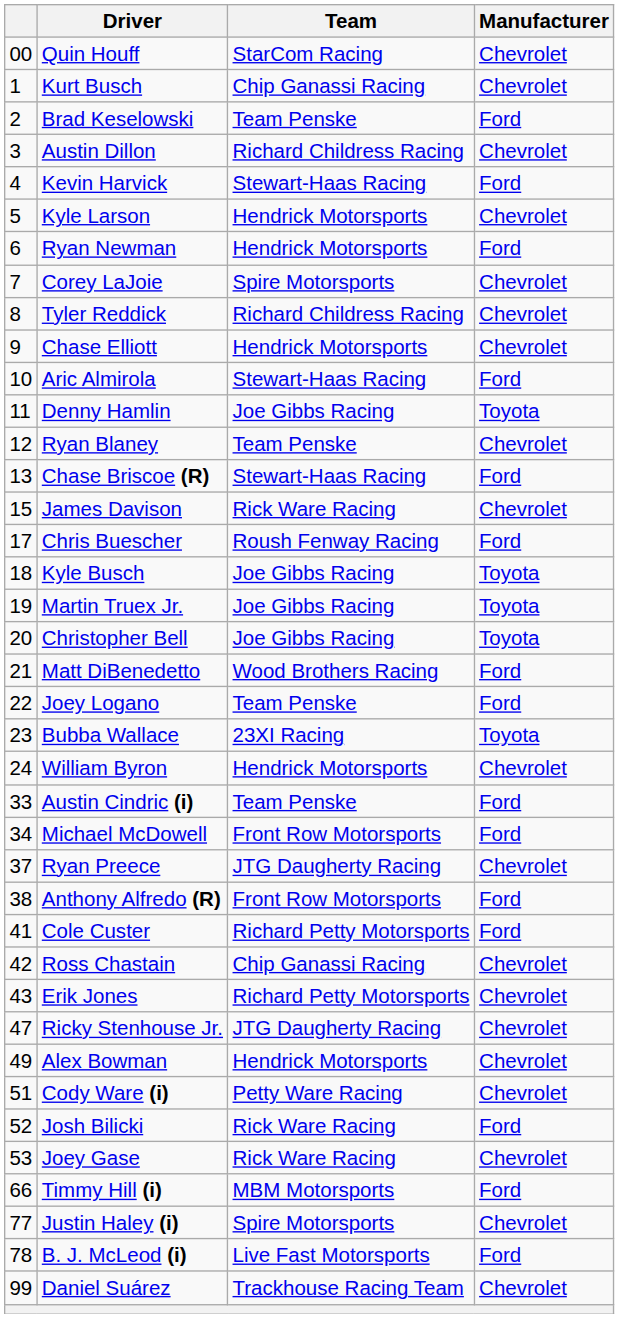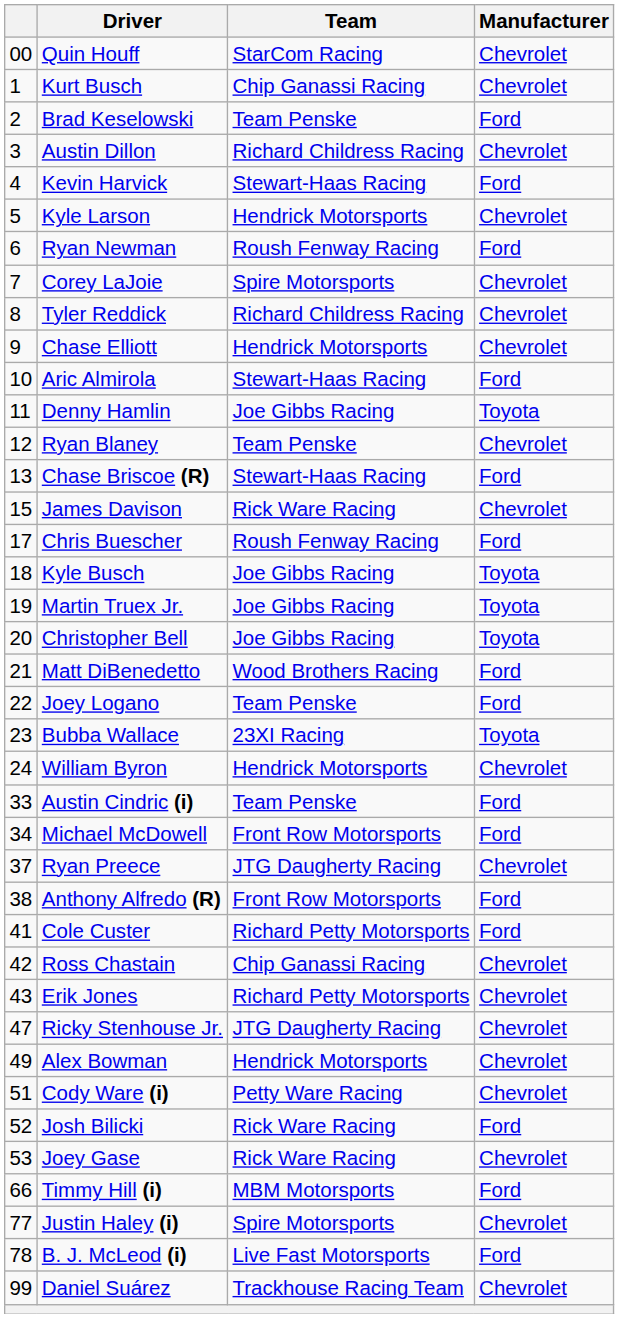 <table class="wikitable" style="font-size:95%">
 <tr>
 <th></th>
 <th>Driver</th>
 <th>Team</th>
 <th>Manufacturer</th>
 </tr>
 <tr>
 <td>00</td>
 <td><a href='#'>Quin Houff</a></td>
 <td><a href='#'>StarCom Racing</a></td>
 <td><a href='#'>Chevrolet</a></td>
 </tr>
 <tr>
 <td>1</td>
 <td><a href='#'>Kurt Busch</a></td>
 <td><a href='#'>Chip Ganassi Racing</a></td>
 <td><a href='#'>Chevrolet</a></td>
 </tr>
 <tr>
 <td>2</td>
 <td><a href='#'>Brad Keselowski</a></td>
 <td><a href='#'>Team Penske</a></td>
 <td><a href='#'>Ford</a></td>
 </tr>
 <tr>
 <td>3</td>
 <td><a href='#'>Austin Dillon</a></td>
 <td><a href='#'>Richard Childress Racing</a></td>
 <td><a href='#'>Chevrolet</a></td>
 </tr>
 <tr>
 <td>4</td>
 <td><a href='#'>Kevin Harvick</a></td>
 <td><a href='#'>Stewart-Haas Racing</a></td>
 <td><a href='#'>Ford</a></td>
 </tr>
 <tr>
 <td>5</td>
 <td><a href='#'>Kyle Larson</a></td>
 <td><a href='#'>Hendrick Motorsports</a></td>
 <td><a href='#'>Chevrolet</a></td>
 </tr>
 <tr>
 <td>6</td>
 <td><a href='#'>Ryan Newman</a></td>
-<td><a href='#'>Hendrick Motorsports</a></td>
+<td><a href='#'>Roush Fenway Racing</a></td>
 <td><a href='#'>Ford</a></td>
 </tr>
 <tr>
 <td>7</td>
 <td><a href='#'>Corey LaJoie</a></td>
 <td><a href='#'>Spire Motorsports</a></td>
 <td><a href='#'>Chevrolet</a></td>
 </tr>
 <tr>
 <td>8</td>
 <td><a href='#'>Tyler Reddick</a></td>
 <td><a href='#'>Richard Childress Racing</a></td>
 <td><a href='#'>Chevrolet</a></td>
 </tr>
 <tr>
 <td>9</td>
 <td><a href='#'>Chase Elliott</a></td>
 <td><a href='#'>Hendrick Motorsports</a></td>
 <td><a href='#'>Chevrolet</a></td>
 </tr>
 <tr>
 <td>10</td>
 <td><a href='#'>Aric Almirola</a></td>
 <td><a href='#'>Stewart-Haas Racing</a></td>
 <td><a href='#'>Ford</a></td>
 </tr>
 <tr>
 <td>11</td>
 <td><a href='#'>Denny Hamlin</a></td>
 <td><a href='#'>Joe Gibbs Racing</a></td>
 <td><a href='#'>Toyota</a></td>
 </tr>
 <tr>
 <td>12</td>
 <td><a href='#'>Ryan Blaney</a></td>
 <td><a href='#'>Team Penske</a></td>
 <td><a href='#'>Chevrolet</a></td>
 </tr>
 <tr>
 <td>13</td>
 <td><a href='#'>Chase Briscoe</a> <strong>(R)</strong></td>
 <td><a href='#'>Stewart-Haas Racing</a></td>
 <td><a href='#'>Ford</a></td>
 </tr>
 <tr>
 <td>15</td>
 <td><a href='#'>James Davison</a></td>
 <td><a href='#'>Rick Ware Racing</a></td>
 <td><a href='#'>Chevrolet</a></td>
 </tr>
 <tr>
 <td>17</td>
 <td><a href='#'>Chris Buescher</a></td>
 <td><a href='#'>Roush Fenway Racing</a></td>
 <td><a href='#'>Ford</a></td>
 </tr>
 <tr>
 <td>18</td>
 <td><a href='#'>Kyle Busch</a></td>
 <td><a href='#'>Joe Gibbs Racing</a></td>
 <td><a href='#'>Toyota</a></td>
 </tr>
 <tr>
 <td>19</td>
 <td><a href='#'>Martin Truex Jr.</a></td>
 <td><a href='#'>Joe Gibbs Racing</a></td>
 <td><a href='#'>Toyota</a></td>
 </tr>
 <tr>
 <td>20</td>
 <td><a href='#'>Christopher Bell</a></td>
 <td><a href='#'>Joe Gibbs Racing</a></td>
 <td><a href='#'>Toyota</a></td>
 </tr>
 <tr>
 <td>21</td>
 <td><a href='#'>Matt DiBenedetto</a></td>
 <td><a href='#'>Wood Brothers Racing</a></td>
 <td><a href='#'>Ford</a></td>
 </tr>
 <tr>
 <td>22</td>
 <td><a href='#'>Joey Logano</a></td>
 <td><a href='#'>Team Penske</a></td>
 <td><a href='#'>Ford</a></td>
 </tr>
 <tr>
 <td>23</td>
 <td><a href='#'>Bubba Wallace</a></td>
 <td><a href='#'>23XI Racing</a></td>
 <td><a href='#'>Toyota</a></td>
 </tr>
 <tr>
 <td>24</td>
 <td><a href='#'>William Byron</a></td>
 <td><a href='#'>Hendrick Motorsports</a></td>
 <td><a href='#'>Chevrolet</a></td>
 </tr>
 <tr>
 <td>33</td>
 <td><a href='#'>Austin Cindric</a> <strong>(i)</strong></td>
 <td><a href='#'>Team Penske</a></td>
 <td><a href='#'>Ford</a></td>
 </tr>
 <tr>
 <td>34</td>
 <td><a href='#'>Michael McDowell</a></td>
 <td><a href='#'>Front Row Motorsports</a></td>
 <td><a href='#'>Ford</a></td>
 </tr>
 <tr>
 <td>37</td>
 <td><a href='#'>Ryan Preece</a></td>
 <td><a href='#'>JTG Daugherty Racing</a></td>
 <td><a href='#'>Chevrolet</a></td>
 </tr>
 <tr>
 <td>38</td>
 <td><a href='#'>Anthony Alfredo</a> <strong>(R)</strong></td>
 <td><a href='#'>Front Row Motorsports</a></td>
 <td><a href='#'>Ford</a></td>
 </tr>
 <tr>
 <td>41</td>
 <td><a href='#'>Cole Custer</a></td>
 <td><a href='#'>Richard Petty Motorsports</a></td>
 <td><a href='#'>Ford</a></td>
 </tr>
 <tr>
 <td>42</td>
 <td><a href='#'>Ross Chastain</a></td>
 <td><a href='#'>Chip Ganassi Racing</a></td>
 <td><a href='#'>Chevrolet</a></td>
 </tr>
 <tr>
 <td>43</td>
 <td><a href='#'>Erik Jones</a></td>
 <td><a href='#'>Richard Petty Motorsports</a></td>
 <td><a href='#'>Chevrolet</a></td>
 </tr>
 <tr>
 <td>47</td>
 <td><a href='#'>Ricky Stenhouse Jr.</a></td>
 <td><a href='#'>JTG Daugherty Racing</a></td>
 <td><a href='#'>Chevrolet</a></td>
 </tr>
 <tr>
 <td>49</td>
 <td><a href='#'>Alex Bowman</a></td>
 <td><a href='#'>Hendrick Motorsports</a></td>
 <td><a href='#'>Chevrolet</a></td>
 </tr>
 <tr>
 <td>51</td>
 <td><a href='#'>Cody Ware</a> <strong>(i)</strong></td>
 <td><a href='#'>Petty Ware Racing</a></td>
 <td><a href='#'>Chevrolet</a></td>
 </tr>
 <tr>
 <td>52</td>
 <td><a href='#'>Josh Bilicki</a></td>
 <td><a href='#'>Rick Ware Racing</a></td>
 <td><a href='#'>Ford</a></td>
 </tr>
 <tr>
 <td>53</td>
 <td><a href='#'>Joey Gase</a></td>
 <td><a href='#'>Rick Ware Racing</a></td>
 <td><a href='#'>Chevrolet</a></td>
 </tr>
 <tr>
 <td>66</td>
 <td><a href='#'>Timmy Hill</a> <strong>(i)</strong></td>
 <td><a href='#'>MBM Motorsports</a></td>
 <td><a href='#'>Ford</a></td>
 </tr>
 <tr>
 <td>77</td>
 <td><a href='#'>Justin Haley</a> <strong>(i)</strong></td>
 <td><a href='#'>Spire Motorsports</a></td>
 <td><a href='#'>Chevrolet</a></td>
 </tr>
 <tr>
 <td>78</td>
 <td><a href='#'>B. J. McLeod</a> <strong>(i)</strong></td>
 <td><a href='#'>Live Fast Motorsports</a></td>
 <td><a href='#'>Ford</a></td>
 </tr>
 <tr>
 <td>99</td>
 <td><a href='#'>Daniel Suárez</a></td>
 <td><a href='#'>Trackhouse Racing Team</a></td>
 <td><a href='#'>Chevrolet</a></td>
 </tr>
 <tr>
 <th colspan="4"></th>
 </tr>
 </table>
